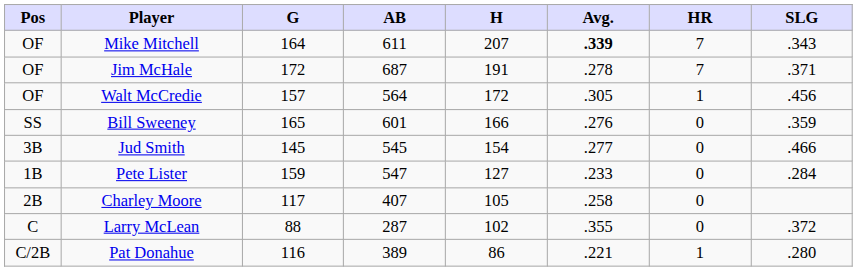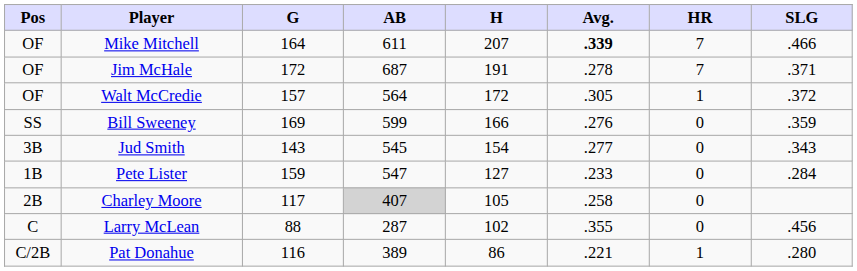 <table class="wikitable sortable">
 <tr>
 <th style="background:#ddf; width:5%;">Pos</th>
 <th style="background:#ddf; width:16%;">Player</th>
 <th style="background:#ddf; width:9%;">G</th>
 <th style="background:#ddf; width:9%;">AB</th>
 <th style="background:#ddf; width:9%;">H</th>
 <th style="background:#ddf; width:9%;">Avg.</th>
 <th style="background:#ddf; width:9%;">HR</th>
 <th style="background:#ddf; width:9%;">SLG</th>
 </tr>
 <tr style="text-align:center;">
 <td>OF</td>
 <td><a href='#'>Mike Mitchell</a></td>
 <td>164</td>
 <td>611</td>
 <td>207</td>
 <td><strong>.339</strong></td>
 <td>7</td>
-<td>.343</td>
+<td>.466</td>
 </tr>
 <tr style="text-align:center;">
 <td>OF</td>
 <td><a href='#'>Jim McHale</a></td>
 <td>172</td>
 <td>687</td>
 <td>191</td>
 <td>.278</td>
 <td>7</td>
 <td>.371</td>
 </tr>
 <tr style="text-align:center;">
 <td>OF</td>
 <td><a href='#'>Walt McCredie</a></td>
 <td>157</td>
 <td>564</td>
 <td>172</td>
 <td>.305</td>
 <td>1</td>
-<td>.456</td>
+<td>.372</td>
 </tr>
 <tr style="text-align:center;">
 <td>SS</td>
 <td><a href='#'>Bill Sweeney</a></td>
-<td>165</td>
-<td>601</td>
+<td>169</td>
+<td>599</td>
 <td>166</td>
 <td>.276</td>
 <td>0</td>
 <td>.359</td>
 </tr>
 <tr style="text-align:center;">
 <td>3B</td>
 <td><a href='#'>Jud Smith</a></td>
-<td>145</td>
+<td>143</td>
 <td>545</td>
 <td>154</td>
 <td>.277</td>
 <td>0</td>
-<td>.466</td>
+<td>.343</td>
 </tr>
 <tr style="text-align:center;">
 <td>1B</td>
 <td><a href='#'>Pete Lister</a></td>
 <td>159</td>
 <td>547</td>
 <td>127</td>
 <td>.233</td>
 <td>0</td>
 <td>.284</td>
 </tr>
 <tr style="text-align:center;">
 <td>2B</td>
 <td><a href='#'>Charley Moore</a></td>
 <td>117</td>
-<td>407</td>
+<td style="background: lightgrey;">407</td>
 <td>105</td>
 <td>.258</td>
 <td>0</td>
 <td></td>
 </tr>
 <tr style="text-align:center;">
 <td>C</td>
 <td><a href='#'>Larry McLean</a></td>
 <td>88</td>
 <td>287</td>
 <td>102</td>
 <td>.355</td>
 <td>0</td>
-<td>.372</td>
+<td>.456</td>
 </tr>
 <tr style="text-align:center;">
 <td>C/2B</td>
 <td><a href='#'>Pat Donahue</a></td>
 <td>116</td>
 <td>389</td>
 <td>86</td>
 <td>.221</td>
 <td>1</td>
 <td>.280</td>
 </tr>
 </table>
